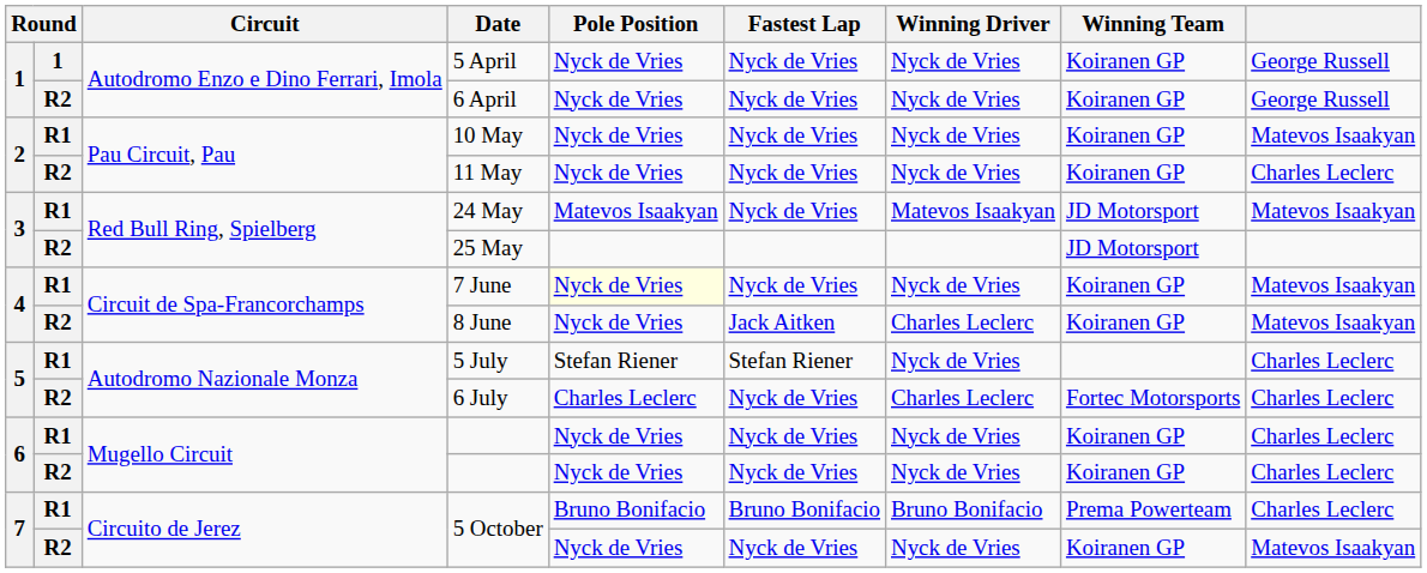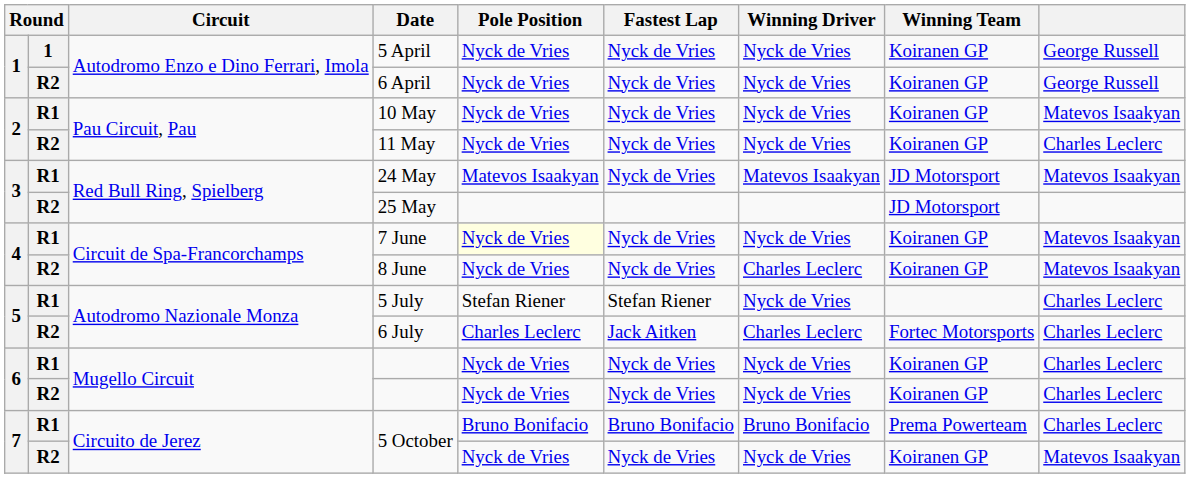 <table class="wikitable" style="font-size: 85%">
 <tr>
 <th colspan=2>Round</th>
 <th>Circuit</th>
 <th>Date</th>
 <th>Pole Position</th>
 <th>Fastest Lap</th>
 <th>Winning Driver</th>
 <th>Winning Team</th>
 <th></th>
 </tr>
 <tr>
 <th rowspan=2>1</th>
 <th>1</th>
 <td rowspan=2 nowrap> <a href='#'>Autodromo Enzo e Dino Ferrari</a>, <a href='#'>Imola</a></td>
 <td>5 April</td>
 <td> <a href='#'>Nyck de Vries</a></td>
 <td> <a href='#'>Nyck de Vries</a></td>
 <td> <a href='#'>Nyck de Vries</a></td>
 <td> <a href='#'>Koiranen GP</a></td>
 <td> <a href='#'>George Russell</a></td>
 </tr>
 <tr>
 <th>R2</th>
 <td>6 April</td>
 <td> <a href='#'>Nyck de Vries</a></td>
 <td> <a href='#'>Nyck de Vries</a></td>
 <td> <a href='#'>Nyck de Vries</a></td>
 <td> <a href='#'>Koiranen GP</a></td>
 <td> <a href='#'>George Russell</a></td>
 </tr>
 <tr>
 <th rowspan=2>2</th>
 <th>R1</th>
 <td rowspan=2> <a href='#'>Pau Circuit</a>, <a href='#'>Pau</a></td>
 <td>10 May</td>
 <td> <a href='#'>Nyck de Vries</a></td>
 <td> <a href='#'>Nyck de Vries</a></td>
 <td> <a href='#'>Nyck de Vries</a></td>
 <td> <a href='#'>Koiranen GP</a></td>
 <td nowrap> <a href='#'>Matevos Isaakyan</a></td>
 </tr>
 <tr>
 <th>R2</th>
 <td>11 May</td>
 <td> <a href='#'>Nyck de Vries</a></td>
 <td> <a href='#'>Nyck de Vries</a></td>
 <td> <a href='#'>Nyck de Vries</a></td>
 <td> <a href='#'>Koiranen GP</a></td>
 <td> <a href='#'>Charles Leclerc</a></td>
 </tr>
 <tr>
 <th rowspan=2>3</th>
 <th>R1</th>
 <td rowspan=2> <a href='#'>Red Bull Ring</a>, <a href='#'>Spielberg</a></td>
 <td>24 May</td>
 <td> <a href='#'>Matevos Isaakyan</a></td>
 <td> <a href='#'>Nyck de Vries</a></td>
 <td nowrap> <a href='#'>Matevos Isaakyan</a></td>
 <td> <a href='#'>JD Motorsport</a></td>
 <td nowrap> <a href='#'>Matevos Isaakyan</a></td>
 </tr>
 <tr>
 <th>R2</th>
 <td>25 May</td>
 <td></td>
 <td></td>
 <td></td>
 <td> <a href='#'>JD Motorsport</a></td>
 <td></td>
 </tr>
 <tr>
 <th rowspan=2>4</th>
 <th>R1</th>
 <td rowspan=2> <a href='#'>Circuit de Spa-Francorchamps</a></td>
 <td>7 June</td>
 <td style="background: lightyellow;"> <a href='#'>Nyck de Vries</a></td>
 <td> <a href='#'>Nyck de Vries</a></td>
 <td> <a href='#'>Nyck de Vries</a></td>
 <td> <a href='#'>Koiranen GP</a></td>
 <td> <a href='#'>Matevos Isaakyan</a></td>
 </tr>
 <tr>
 <th>R2</th>
 <td>8 June</td>
 <td> <a href='#'>Nyck de Vries</a></td>
-<td> <a href='#'>Jack Aitken</a></td>
+<td> <a href='#'>Nyck de Vries</a></td>
 <td> <a href='#'>Charles Leclerc</a></td>
 <td> <a href='#'>Koiranen GP</a></td>
 <td> <a href='#'>Matevos Isaakyan</a></td>
 </tr>
 <tr>
 <th rowspan=2>5</th>
 <th>R1</th>
 <td rowspan=2> <a href='#'>Autodromo Nazionale Monza</a></td>
 <td>5 July</td>
 <td> Stefan Riener</td>
 <td> Stefan Riener</td>
 <td> <a href='#'>Nyck de Vries</a></td>
 <td></td>
 <td> <a href='#'>Charles Leclerc</a></td>
 </tr>
 <tr>
 <th>R2</th>
 <td>6 July</td>
 <td> <a href='#'>Charles Leclerc</a></td>
-<td> <a href='#'>Nyck de Vries</a></td>
+<td> <a href='#'>Jack Aitken</a></td>
 <td> <a href='#'>Charles Leclerc</a></td>
 <td> <a href='#'>Fortec Motorsports</a></td>
 <td> <a href='#'>Charles Leclerc</a></td>
 </tr>
 <tr>
 <th rowspan=2>6</th>
 <th>R1</th>
 <td rowspan=2> <a href='#'>Mugello Circuit</a></td>
 <td></td>
 <td> <a href='#'>Nyck de Vries</a></td>
 <td> <a href='#'>Nyck de Vries</a></td>
 <td> <a href='#'>Nyck de Vries</a></td>
 <td> <a href='#'>Koiranen GP</a></td>
 <td> <a href='#'>Charles Leclerc</a></td>
 </tr>
 <tr>
 <th>R2</th>
 <td></td>
 <td> <a href='#'>Nyck de Vries</a></td>
 <td> <a href='#'>Nyck de Vries</a></td>
 <td> <a href='#'>Nyck de Vries</a></td>
 <td> <a href='#'>Koiranen GP</a></td>
 <td> <a href='#'>Charles Leclerc</a></td>
 </tr>
 <tr>
 <th rowspan=2>7</th>
 <th>R1</th>
 <td rowspan=2> <a href='#'>Circuito de Jerez</a></td>
 <td rowspan=2>5 October</td>
 <td> <a href='#'>Bruno Bonifacio</a></td>
 <td> <a href='#'>Bruno Bonifacio</a></td>
 <td> <a href='#'>Bruno Bonifacio</a></td>
 <td> <a href='#'>Prema Powerteam</a></td>
 <td> <a href='#'>Charles Leclerc</a></td>
 </tr>
 <tr>
 <th>R2</th>
 <td> <a href='#'>Nyck de Vries</a></td>
 <td> <a href='#'>Nyck de Vries</a></td>
 <td> <a href='#'>Nyck de Vries</a></td>
 <td> <a href='#'>Koiranen GP</a></td>
 <td> <a href='#'>Matevos Isaakyan</a></td>
 </tr>
 </table>
